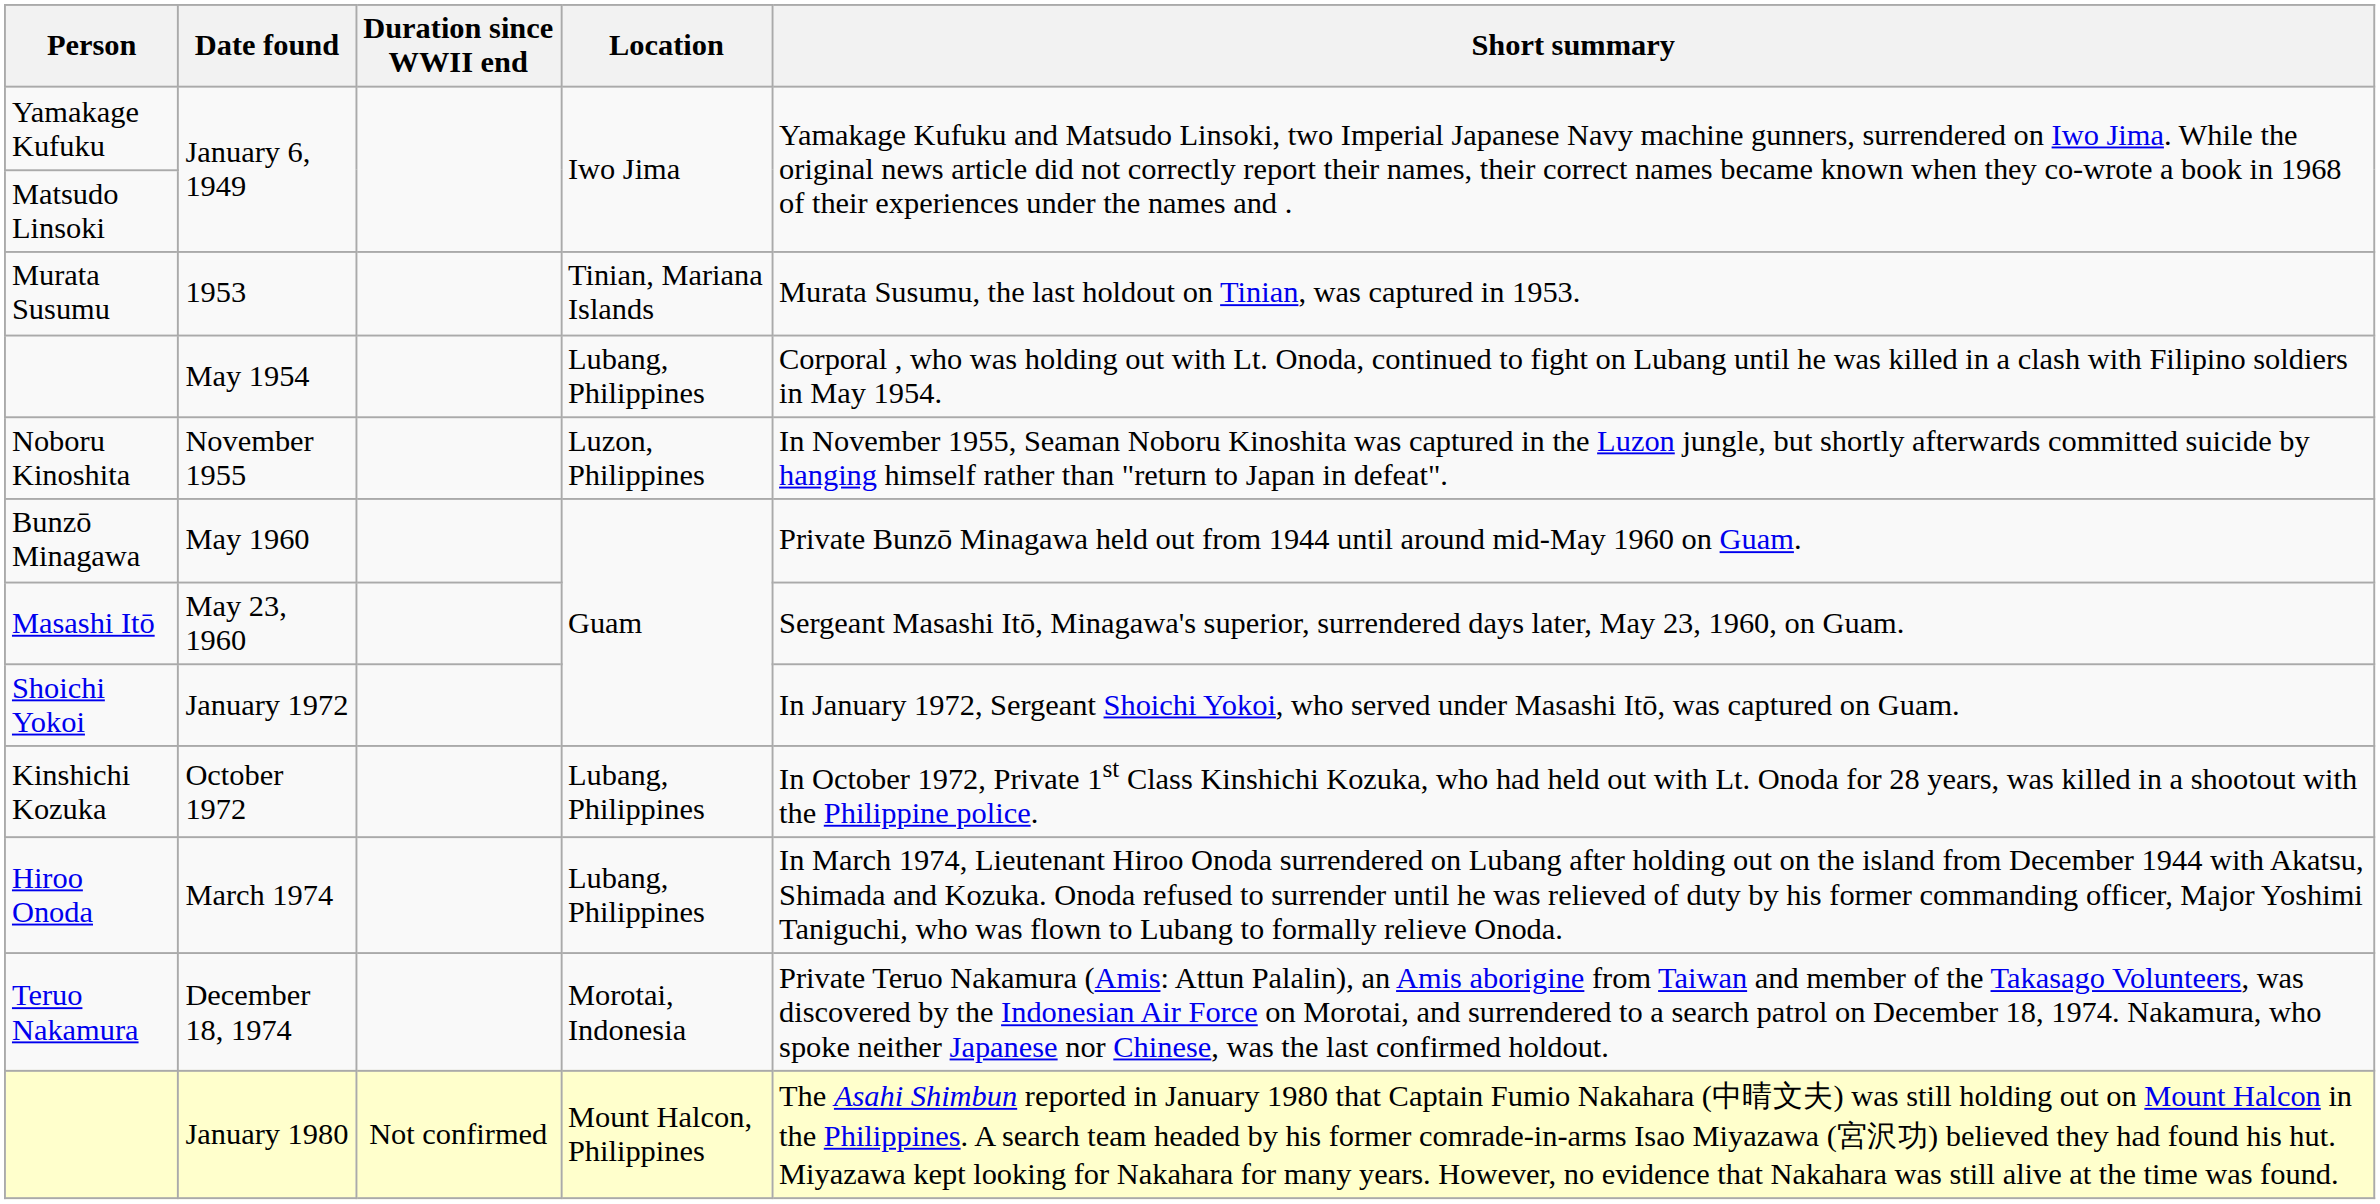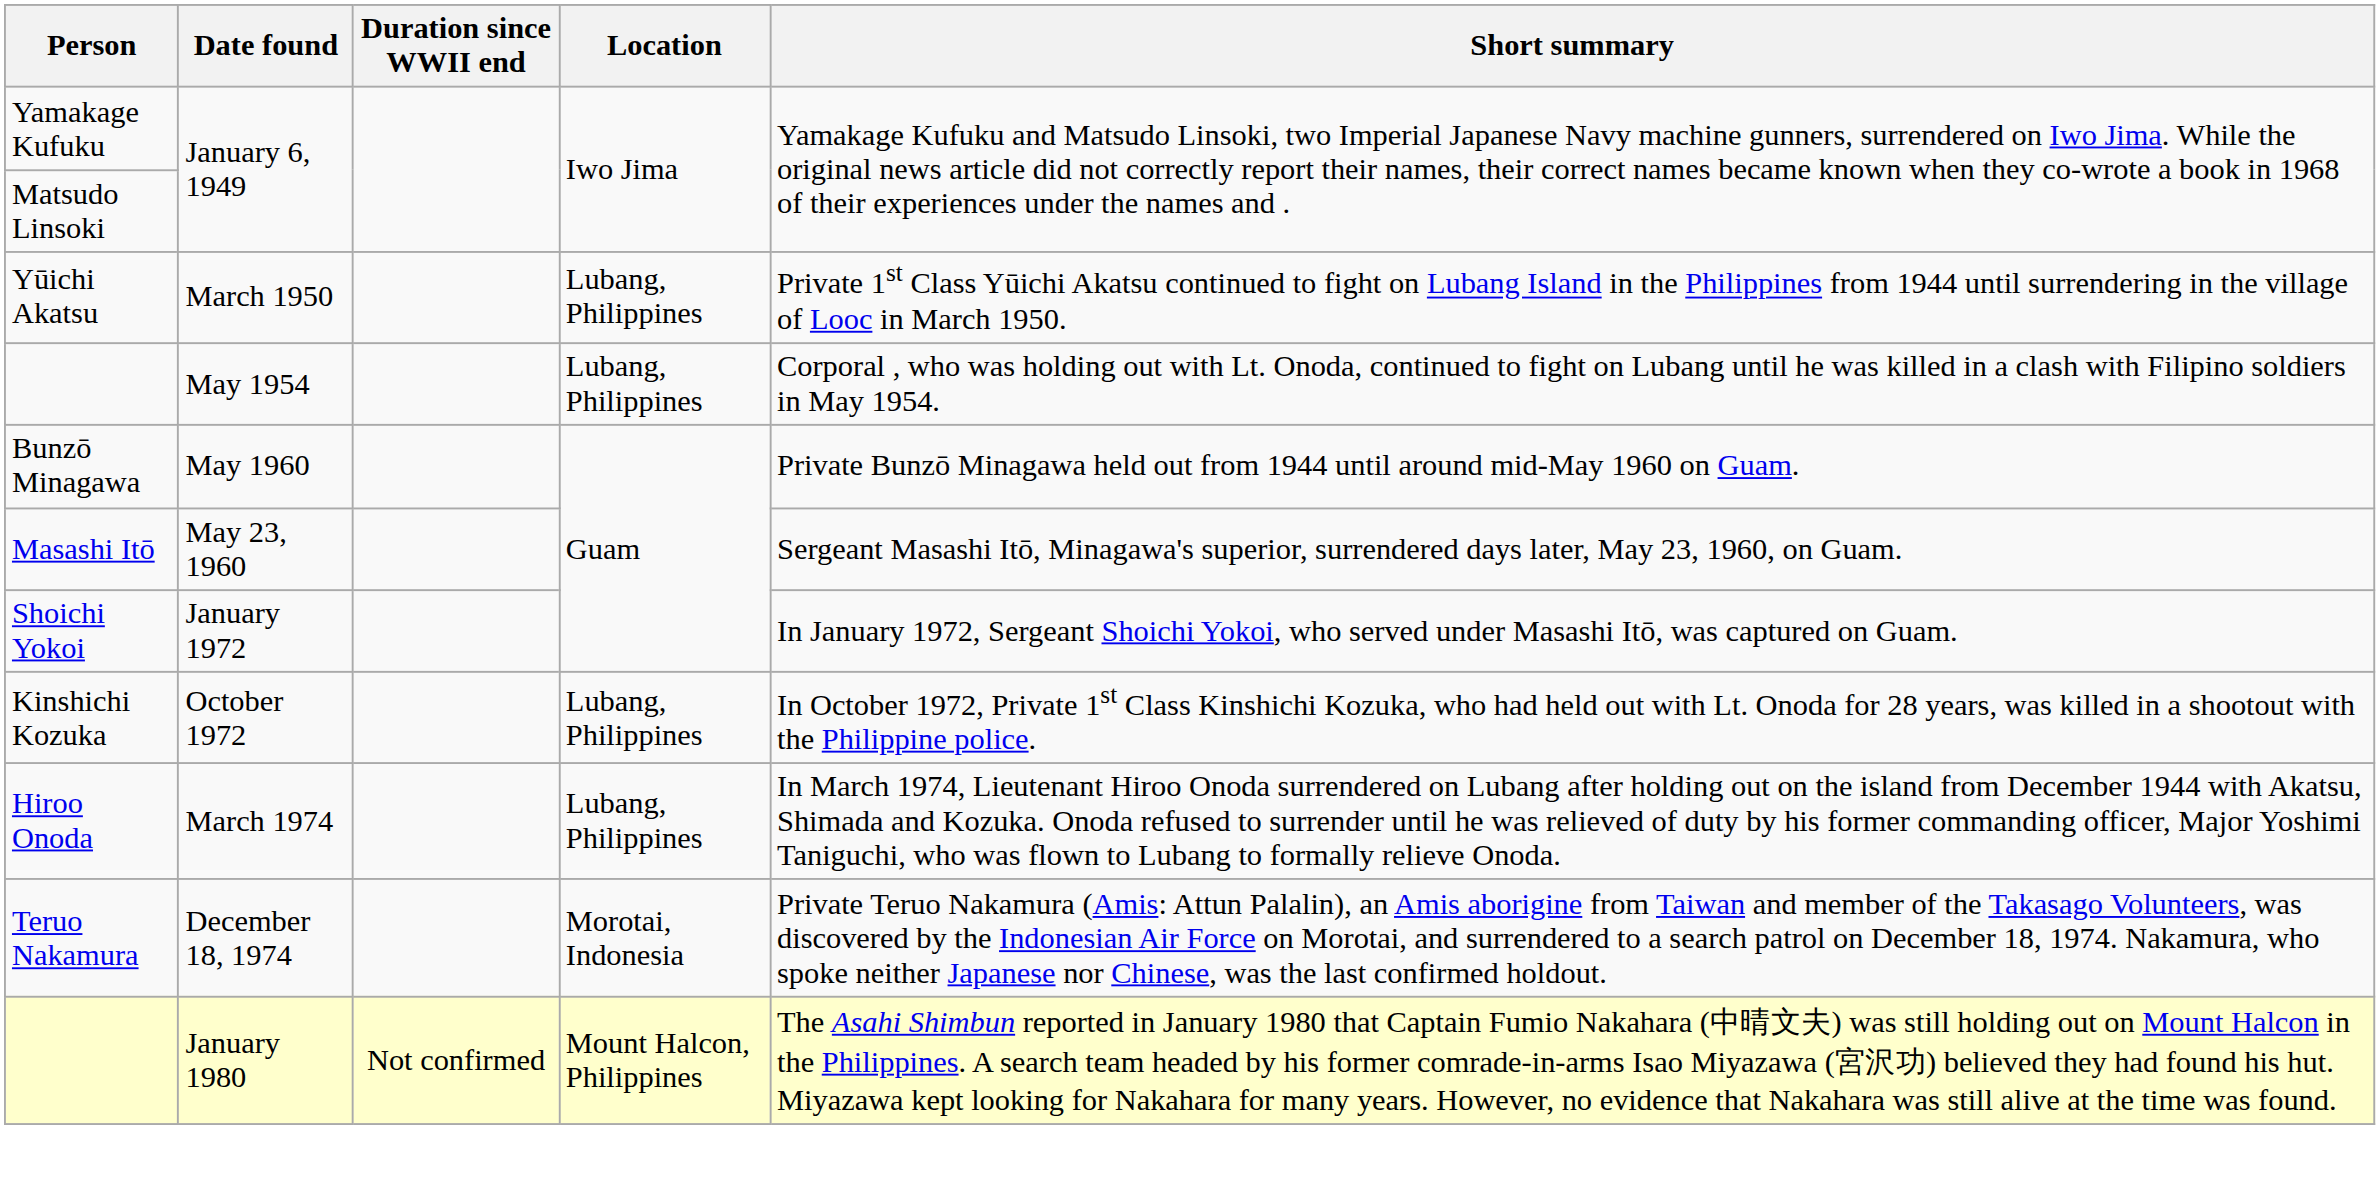 <table class="wikitable sortable">
 <tr>
 <th>Person</th>
 <th>Date found</th>
 <th>Duration since WWII end </th>
 <th>Location</th>
 <th class="unsortable">Short summary</th>
 </tr>
 <tr>
 <td>Yamakage Kufuku</td>
 <td rowspan="2">January 6, 1949</td>
 <td rowspan=2></td>
 <td rowspan="2">Iwo Jima</td>
 <td rowspan="2">Yamakage Kufuku and Matsudo Linsoki, two Imperial Japanese Navy machine gunners, surrendered on <a href='#'>Iwo Jima</a>. While the original news article did not correctly report their names, their correct names became known when they co-wrote a book in 1968 of their experiences under the names  and .</td>
 </tr>
 <tr>
 <td>Matsudo Linsoki</td>
 </tr>
 <tr>
-<td>Murata Susumu</td>
-<td>1953</td>
+<td>Yūichi Akatsu</td>
+<td>March 1950</td>
 <td></td>
-<td>Tinian, Mariana Islands</td>
-<td>Murata Susumu, the last holdout on <a href='#'>Tinian</a>, was captured in 1953.</td>
+<td>Lubang, Philippines</td>
+<td>Private 1<sup>st</sup> Class Yūichi Akatsu continued to fight on <a href='#'>Lubang Island</a> in the <a href='#'>Philippines</a> from 1944 until surrendering in the village of <a href='#'>Looc</a> in March 1950.</td>
 </tr>
 <tr>
 <td></td>
 <td>May 1954</td>
 <td></td>
 <td>Lubang, Philippines</td>
 <td>Corporal , who was holding out with Lt. Onoda, continued to fight on Lubang until he was killed in a clash with Filipino soldiers in May 1954.</td>
-</tr>
-<tr>
-<td>Noboru Kinoshita</td>
-<td>November 1955</td>
-<td></td>
-<td>Luzon, Philippines</td>
-<td>In November 1955, Seaman Noboru Kinoshita was captured in the <a href='#'>Luzon</a> jungle, but shortly afterwards committed suicide by <a href='#'>hanging</a> himself rather than "return to Japan in defeat".</td>
 </tr>
 <tr>
 <td>Bunzō Minagawa</td>
 <td>May 1960</td>
 <td></td>
 <td rowspan="3">Guam</td>
 <td>Private Bunzō Minagawa held out from 1944 until around mid-May 1960 on <a href='#'>Guam</a>.</td>
 </tr>
 <tr>
 <td><a href='#'>Masashi Itō</a></td>
 <td>May 23, 1960</td>
 <td></td>
 <td>Sergeant Masashi Itō, Minagawa's superior, surrendered days later, May 23, 1960, on Guam.</td>
 </tr>
 <tr>
 <td><a href='#'>Shoichi Yokoi</a></td>
 <td>January 1972</td>
 <td></td>
 <td> In January 1972, Sergeant <a href='#'>Shoichi Yokoi</a>, who served under Masashi Itō, was captured on Guam.</td>
 </tr>
 <tr>
 <td>Kinshichi Kozuka</td>
 <td>October 1972</td>
 <td></td>
 <td>Lubang, Philippines</td>
 <td>In October 1972, Private 1<sup>st</sup> Class Kinshichi Kozuka, who had held out with Lt. Onoda for 28 years, was killed in a shootout with the <a href='#'>Philippine police</a>.</td>
 </tr>
 <tr>
 <td><a href='#'>Hiroo Onoda</a></td>
 <td>March 1974</td>
 <td></td>
 <td>Lubang, Philippines</td>
 <td> In March 1974, Lieutenant Hiroo Onoda surrendered on Lubang after holding out on the island from December 1944 with Akatsu, Shimada and Kozuka. Onoda refused to surrender until he was relieved of duty by his former commanding officer, Major Yoshimi Taniguchi, who was flown to Lubang to formally relieve Onoda.</td>
 </tr>
 <tr>
 <td><a href='#'>Teruo Nakamura</a></td>
 <td>December 18, 1974</td>
 <td></td>
 <td>Morotai, Indonesia</td>
 <td>Private Teruo Nakamura (<a href='#'>Amis</a>: Attun Palalin), an <a href='#'>Amis aborigine</a> from <a href='#'>Taiwan</a> and member of the <a href='#'>Takasago Volunteers</a>, was discovered by the <a href='#'>Indonesian Air Force</a> on Morotai, and surrendered to a search patrol on December 18, 1974. Nakamura, who spoke neither <a href='#'>Japanese</a> nor <a href='#'>Chinese</a>, was the last confirmed holdout.</td>
 </tr>
 <tr style="background: #FFFFCC;">
 <td></td>
 <td>January 1980</td>
 <td align="center">Not confirmed</td>
 <td>Mount Halcon, Philippines</td>
 <td>The <em><a href='#'>Asahi Shimbun</a></em> reported in January 1980 that Captain Fumio Nakahara (中晴文夫) was still holding out on <a href='#'>Mount Halcon</a> in the <a href='#'>Philippines</a>. A search team headed by his former comrade-in-arms Isao Miyazawa (宮沢功) believed they had found his hut. Miyazawa kept looking for Nakahara for many years. However, no evidence that Nakahara was still alive at the time was found.</td>
 </tr>
 </table>
